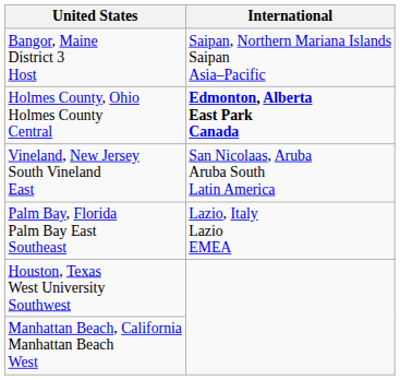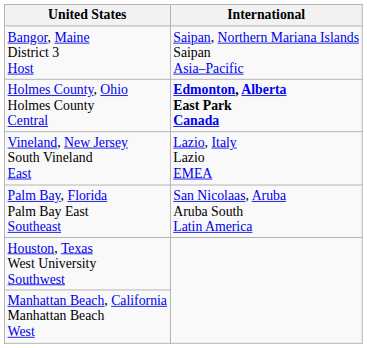 <table class="wikitable">
 <tr>
 <th>United States</th>
 <th>International</th>
 </tr>
 <tr>
 <td> <a href='#'>Bangor</a>, <a href='#'>Maine</a><br>District 3<br><a href='#'>Host</a></td>
 <td> <a href='#'>Saipan</a>, <a href='#'>Northern Mariana Islands</a><br>Saipan<br><a href='#'>Asia–Pacific</a></td>
 </tr>
 <tr>
 <td> <a href='#'>Holmes County</a>, <a href='#'>Ohio</a><br>Holmes County<br><a href='#'>Central</a></td>
 <td><strong> <a href='#'>Edmonton</a>, <a href='#'>Alberta</a><br>East Park<br><a href='#'>Canada</a></strong></td>
 </tr>
 <tr>
 <td> <a href='#'>Vineland</a>, <a href='#'>New Jersey</a><br>South Vineland<br><a href='#'>East</a></td>
-<td> <a href='#'>San Nicolaas</a>, <a href='#'>Aruba</a><br>Aruba South<br><a href='#'>Latin America</a></td>
+<td> <a href='#'>Lazio</a>, <a href='#'>Italy</a><br>Lazio<br><a href='#'>EMEA</a></td>
 </tr>
 <tr>
 <td> <a href='#'>Palm Bay</a>, <a href='#'>Florida</a><br>Palm Bay East<br><a href='#'>Southeast</a></td>
-<td> <a href='#'>Lazio</a>, <a href='#'>Italy</a><br>Lazio<br><a href='#'>EMEA</a></td>
+<td> <a href='#'>San Nicolaas</a>, <a href='#'>Aruba</a><br>Aruba South<br><a href='#'>Latin America</a></td>
 </tr>
 <tr>
 <td> <a href='#'>Houston</a>, <a href='#'>Texas</a><br>West University<br><a href='#'>Southwest</a></td>
 <td rowspan=2></td>
 </tr>
 <tr>
 <td> <a href='#'>Manhattan Beach</a>, <a href='#'>California</a><br>Manhattan Beach<br><a href='#'>West</a></td>
 </tr>
 </table>
